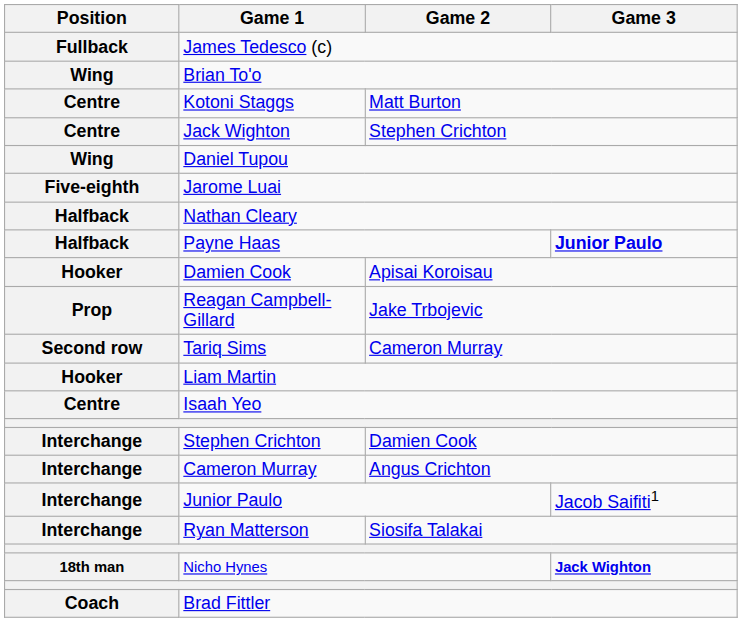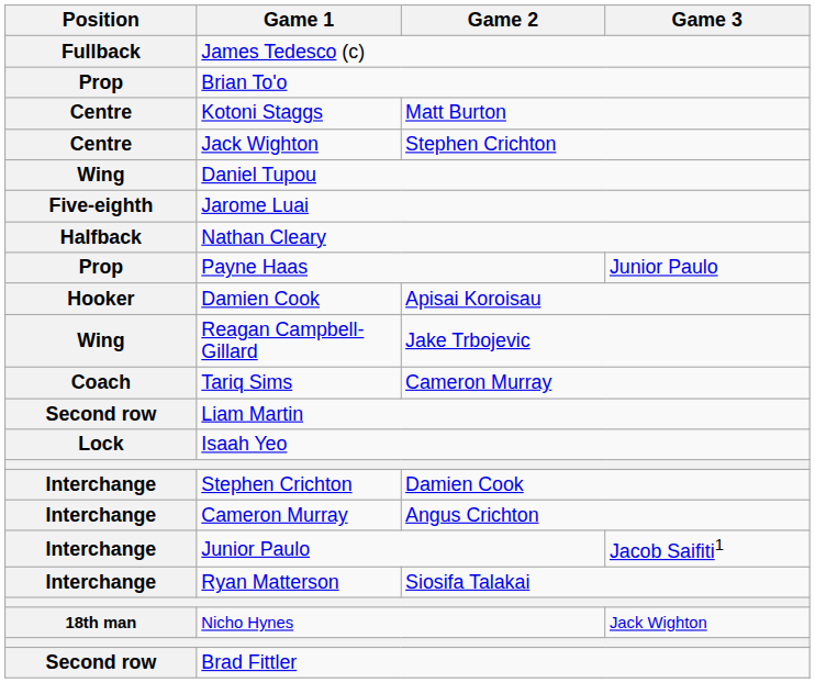 <table class="wikitable">
 <tr>
 <th style="width:150px;">Position</th>
 <th style="width:160px;">Game 1</th>
 <th style="width:160px;">Game 2</th>
 <th style="width:160px;">Game 3</th>
 </tr>
 <tr>
 <th>Fullback</th>
 <td colspan="3"> <a href='#'>James Tedesco</a> (c)</td>
 </tr>
 <tr>
-<th>Wing</th>
+<th>Prop</th>
 <td colspan="3"> <a href='#'>Brian To'o</a></td>
 </tr>
 <tr>
 <th>Centre</th>
 <td> <a href='#'>Kotoni Staggs</a></td>
 <td colspan="2"> <a href='#'>Matt Burton</a></td>
 </tr>
 <tr>
 <th>Centre</th>
 <td> <a href='#'>Jack Wighton</a></td>
 <td colspan="2"> <a href='#'>Stephen Crichton</a></td>
 </tr>
 <tr>
 <th>Wing</th>
 <td colspan="3"> <a href='#'>Daniel Tupou</a></td>
 </tr>
 <tr>
 <th>Five-eighth</th>
 <td colspan="3"> <a href='#'>Jarome Luai</a></td>
 </tr>
 <tr>
 <th>Halfback</th>
 <td colspan="3"> <a href='#'>Nathan Cleary</a></td>
 </tr>
 <tr>
-<th>Halfback</th>
+<th>Prop</th>
 <td colspan="2"> <a href='#'>Payne Haas</a></td>
-<td><strong> <a href='#'>Junior Paulo</a></strong></td>
+<td> <a href='#'>Junior Paulo</a></td>
 </tr>
 <tr>
 <th>Hooker</th>
 <td> <a href='#'>Damien Cook</a></td>
 <td colspan="2"> <a href='#'>Apisai Koroisau</a></td>
 </tr>
 <tr>
-<th>Prop</th>
+<th>Wing</th>
 <td> <a href='#'>Reagan Campbell-Gillard</a></td>
 <td colspan="2"> <a href='#'>Jake Trbojevic</a></td>
 </tr>
 <tr>
-<th>Second row</th>
+<th>Coach</th>
 <td> <a href='#'>Tariq Sims</a></td>
 <td colspan="2"> <a href='#'>Cameron Murray</a></td>
 </tr>
 <tr>
-<th>Hooker</th>
+<th>Second row</th>
 <td colspan="3"> <a href='#'>Liam Martin</a></td>
 </tr>
 <tr>
-<th>Centre</th>
+<th>Lock</th>
 <td colspan="3"> <a href='#'>Isaah Yeo</a></td>
 </tr>
 <tr>
 <th colspan="4"></th>
 </tr>
 <tr>
 <th>Interchange</th>
 <td> <a href='#'>Stephen Crichton</a></td>
 <td colspan="2"> <a href='#'>Damien Cook</a></td>
 </tr>
 <tr>
 <th>Interchange</th>
 <td> <a href='#'>Cameron Murray</a></td>
 <td colspan="2"> <a href='#'>Angus Crichton</a></td>
 </tr>
 <tr>
 <th>Interchange</th>
 <td colspan="2"> <a href='#'>Junior Paulo</a></td>
 <td> <a href='#'>Jacob Saifiti</a><sup>1</sup></td>
 </tr>
 <tr>
 <th>Interchange</th>
 <td> <a href='#'>Ryan Matterson</a></td>
 <td colspan="2"> <a href='#'>Siosifa Talakai</a></td>
 </tr>
 <tr>
 <th colspan="4"></th>
 </tr>
 <tr>
 <th><small>18th man</small></th>
 <td colspan="2"> <small><a href='#'>Nicho Hynes</a></small></td>
-<td><strong> <small><a href='#'>Jack Wighton</a></small></strong></td>
+<td> <small><a href='#'>Jack Wighton</a></small></td>
 </tr>
 <tr>
 <th colspan="4"></th>
 </tr>
 <tr>
-<th>Coach</th>
+<th>Second row</th>
 <td colspan="3"> <a href='#'>Brad Fittler</a></td>
 </tr>
 </table>
